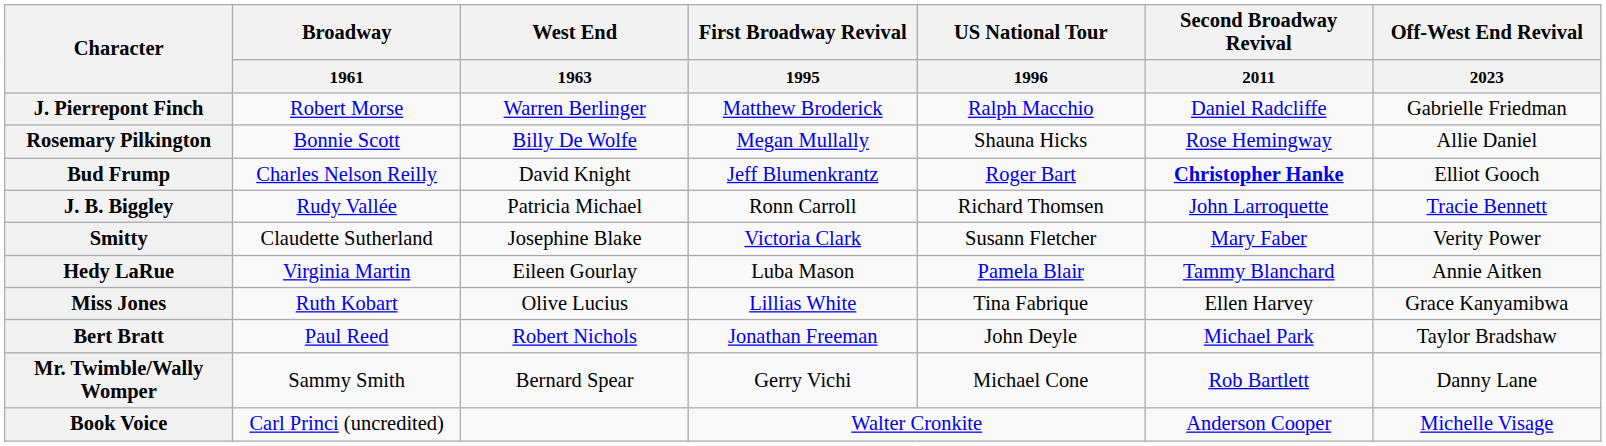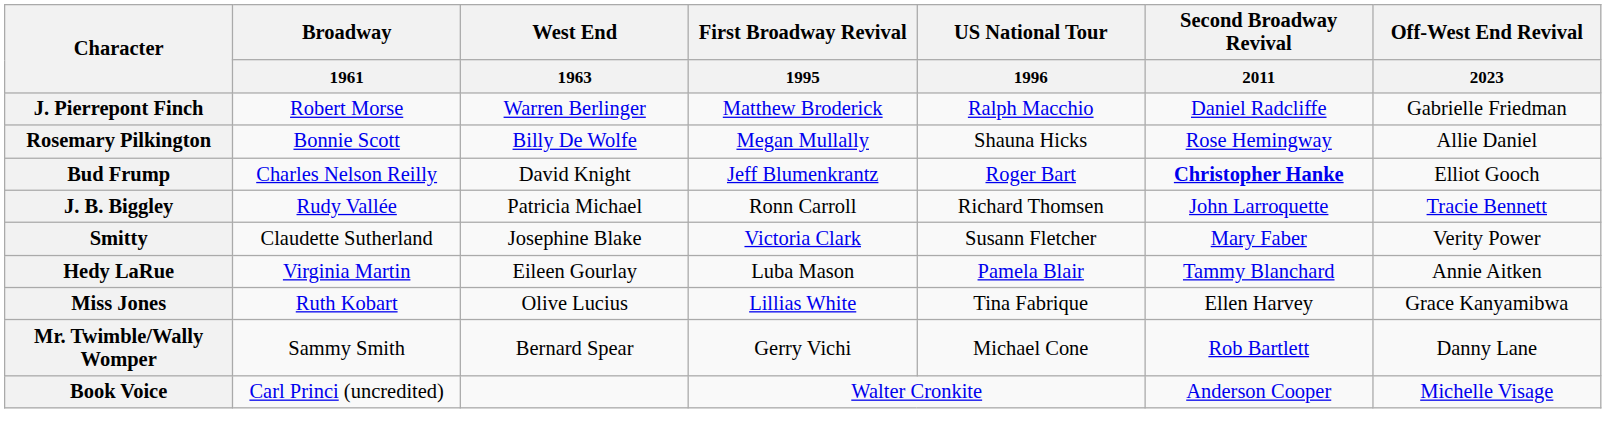 <table class="wikitable" style="text-align: center;">
 <tr>
 <th rowspan="2" style="width:10%;">Character</th>
 <th style="width:10%;">Broadway</th>
 <th style="width:10%;">West End</th>
 <th style="width:10%;">First Broadway Revival</th>
 <th style="width:10%;">US National Tour</th>
 <th style="width:10%;">Second Broadway  Revival</th>
 <th style="width:10%">Off-West End Revival</th>
 </tr>
 <tr>
 <th><small>1961</small></th>
 <th><small>1963</small></th>
 <th><small>1995</small></th>
 <th><small>1996</small></th>
 <th><small>2011</small></th>
 <th><small>2023</small></th>
 </tr>
 <tr>
 <th>J. Pierrepont Finch</th>
 <td><a href='#'>Robert Morse</a></td>
 <td><a href='#'>Warren Berlinger</a></td>
 <td><a href='#'>Matthew Broderick</a></td>
 <td><a href='#'>Ralph Macchio</a></td>
 <td><a href='#'>Daniel Radcliffe</a></td>
 <td>Gabrielle Friedman</td>
 </tr>
 <tr>
 <th>Rosemary Pilkington</th>
 <td><a href='#'>Bonnie Scott</a></td>
 <td><a href='#'>Billy De Wolfe</a></td>
 <td><a href='#'>Megan Mullally</a></td>
 <td>Shauna Hicks</td>
 <td><a href='#'>Rose Hemingway</a></td>
 <td>Allie Daniel</td>
 </tr>
 <tr>
 <th>Bud Frump</th>
 <td><a href='#'>Charles Nelson Reilly</a></td>
 <td>David Knight</td>
 <td><a href='#'>Jeff Blumenkrantz</a></td>
 <td><a href='#'>Roger Bart</a></td>
 <td><strong><a href='#'>Christopher Hanke</a></strong></td>
 <td>Elliot Gooch</td>
 </tr>
 <tr>
 <th>J. B. Biggley</th>
 <td><a href='#'>Rudy Vallée</a></td>
 <td>Patricia Michael</td>
 <td>Ronn Carroll</td>
 <td>Richard Thomsen</td>
 <td><a href='#'>John Larroquette</a></td>
 <td><a href='#'>Tracie Bennett</a></td>
 </tr>
 <tr>
 <th>Smitty</th>
 <td>Claudette Sutherland</td>
 <td>Josephine Blake</td>
 <td><a href='#'>Victoria Clark</a></td>
 <td>Susann Fletcher</td>
 <td><a href='#'>Mary Faber</a></td>
 <td>Verity Power</td>
 </tr>
 <tr>
 <th>Hedy LaRue</th>
 <td><a href='#'>Virginia Martin</a></td>
 <td>Eileen Gourlay</td>
 <td>Luba Mason</td>
 <td><a href='#'>Pamela Blair</a></td>
 <td><a href='#'>Tammy Blanchard</a></td>
 <td>Annie Aitken</td>
 </tr>
 <tr>
 <th>Miss Jones</th>
 <td><a href='#'>Ruth Kobart</a></td>
 <td>Olive Lucius</td>
 <td><a href='#'>Lillias White</a></td>
 <td>Tina Fabrique</td>
 <td>Ellen Harvey</td>
 <td>Grace Kanyamibwa</td>
 </tr>
 <tr>
-<th>Bert Bratt</th>
-<td><a href='#'>Paul Reed</a></td>
-<td><a href='#'>Robert Nichols</a></td>
-<td><a href='#'>Jonathan Freeman</a></td>
-<td>John Deyle</td>
-<td><a href='#'>Michael Park</a></td>
-<td>Taylor Bradshaw</td>
-</tr>
-<tr>
 <th>Mr. Twimble/Wally Womper</th>
 <td>Sammy Smith</td>
 <td>Bernard Spear</td>
 <td>Gerry Vichi</td>
 <td>Michael Cone</td>
 <td><a href='#'>Rob Bartlett</a></td>
 <td>Danny Lane</td>
 </tr>
 <tr>
 <th>Book Voice</th>
 <td><a href='#'>Carl Princi</a> (uncredited)</td>
 <td></td>
 <td colspan="2"><a href='#'>Walter Cronkite</a></td>
 <td><a href='#'>Anderson Cooper</a></td>
 <td><a href='#'>Michelle Visage</a></td>
 </tr>
 </table>
